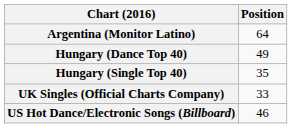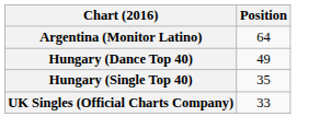 <table class="wikitable sortable plainrowheaders" style="text-align:center">
 <tr>
 <th scope="col">Chart (2016)</th>
 <th scope="col">Position</th>
 </tr>
 <tr>
 <th scope="row">Argentina (Monitor Latino)</th>
 <td>64</td>
 </tr>
 <tr>
 <th scope="row">Hungary (Dance Top 40)</th>
 <td>49</td>
 </tr>
 <tr>
 <th scope="row">Hungary (Single Top 40)</th>
 <td>35</td>
 </tr>
 <tr>
 <th scope="row">UK Singles (Official Charts Company)</th>
 <td>33</td>
 </tr>
-<tr>
-<th scope="row">US Hot Dance/Electronic Songs (<em>Billboard</em>)</th>
-<td>46</td>
-</tr>
 </table>
